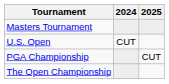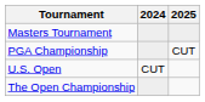 <table class="wikitable" style="font-size:95%;text-align:center;">
 <tr>
 <th>Tournament</th>
 <th>2024</th>
 <th>2025</th>
 </tr>
 <tr>
 <td align=left><a href='#'>Masters Tournament</a></td>
 <td style="background:#eeeeee;"></td>
 <td style="background:#eeeeee;"></td>
 </tr>
 <tr>
+<td align=left><a href='#'>PGA Championship</a></td>
+<td style="background:#eeeeee;"></td>
+<td>CUT</td>
+</tr>
+<tr>
 <td align=left><a href='#'>U.S. Open</a></td>
 <td>CUT</td>
 <td></td>
-</tr>
-<tr>
-<td align=left><a href='#'>PGA Championship</a></td>
-<td style="background:#eeeeee;"></td>
-<td>CUT</td>
 </tr>
 <tr>
 <td align=left><a href='#'>The Open Championship</a></td>
 <td style="background:#eeeeee;"></td>
 <td></td>
 </tr>
 </table>
